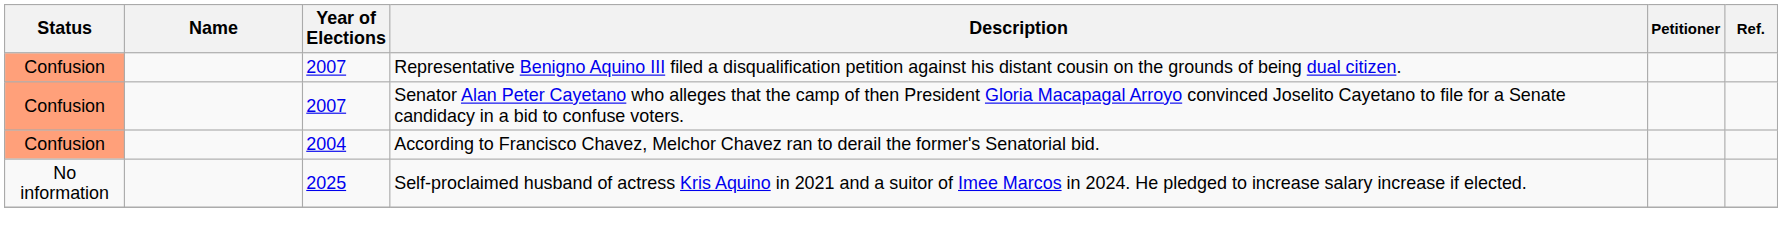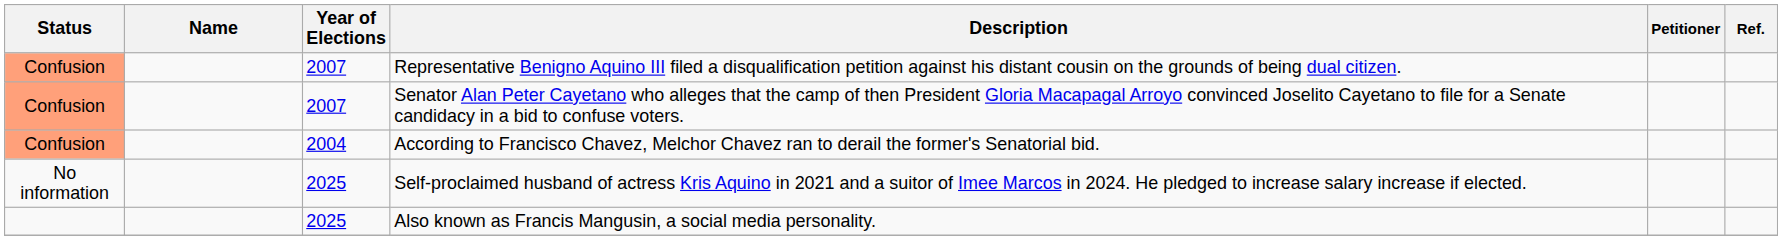 <table class="wikitable sortable" style="margin-right: 0;">
 <tr>
 <th>Status</th>
 <th width=10%>Name</th>
 <th>Year of<br> Elections</th>
 <th>Description</th>
 <th><small>Petitioner</small></th>
 <th width=3%><small>Ref.</small></th>
 </tr>
 <tr>
 <td style="background: lightsalmon" align=center>Confusion</td>
 <td></td>
 <td><a href='#'>2007</a></td>
 <td>Representative <a href='#'>Benigno Aquino III</a> filed a disqualification petition against his distant cousin on the grounds of being <a href='#'>dual citizen</a>.</td>
 <td></td>
 <td></td>
 </tr>
 <tr>
 <td style="background: lightsalmon" align=center>Confusion</td>
 <td></td>
 <td><a href='#'>2007</a></td>
 <td>Senator <a href='#'>Alan Peter Cayetano</a> who alleges that the camp of then President <a href='#'>Gloria Macapagal Arroyo</a> convinced Joselito Cayetano to file for a Senate candidacy in a bid to confuse voters.</td>
 <td></td>
 <td></td>
 </tr>
 <tr>
 <td style="background: lightsalmon" align=center>Confusion</td>
 <td></td>
 <td><a href='#'>2004</a></td>
 <td>According to Francisco Chavez, Melchor Chavez ran to derail the former's Senatorial bid.</td>
 <td></td>
 <td></td>
 </tr>
 <tr>
 <td align=center>No information</td>
 <td></td>
 <td><a href='#'>2025</a></td>
 <td>Self-proclaimed husband of actress <a href='#'>Kris Aquino</a> in 2021 and a suitor of <a href='#'>Imee Marcos</a> in 2024. He pledged to increase salary increase if elected.</td>
 <td></td>
 <td></td>
 </tr>
 <tr>
+<td></td>
+<td></td>
+<td><a href='#'>2025</a></td>
+<td>Also known as Francis Mangusin, a social media personality.</td>
+<td></td>
+<td></td>
+</tr>
+<tr>
 </tr>
 </table>
